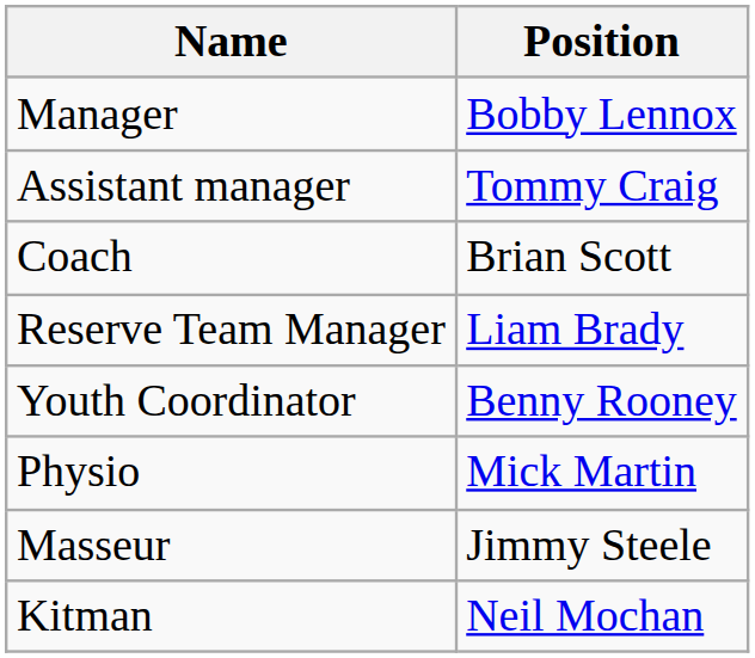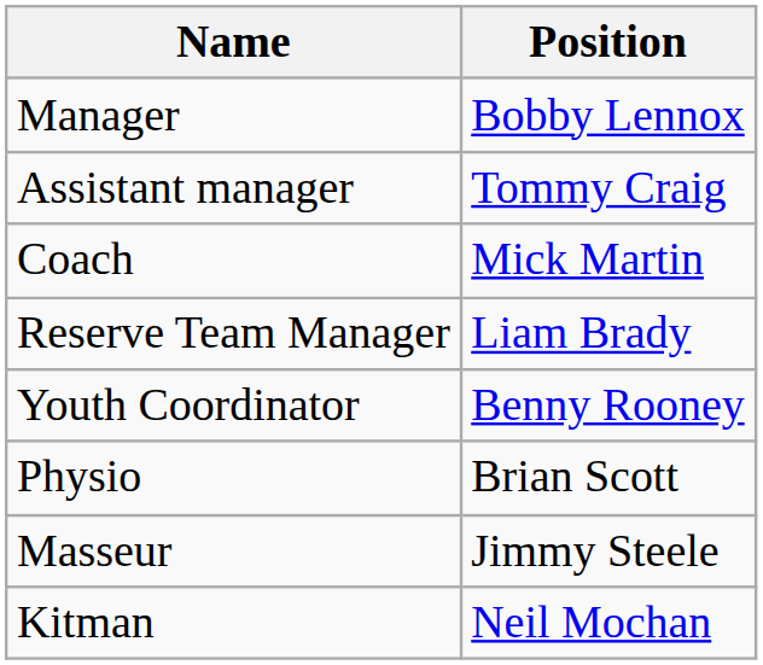 <table class="wikitable">
 <tr>
 <th>Name</th>
 <th>Position</th>
 </tr>
 <tr>
 <td>Manager</td>
 <td><a href='#'>Bobby Lennox</a></td>
 </tr>
 <tr>
 <td>Assistant manager</td>
 <td><a href='#'>Tommy Craig</a></td>
 </tr>
 <tr>
 <td>Coach</td>
-<td>Brian Scott</td>
+<td><a href='#'>Mick Martin</a></td>
 </tr>
 <tr>
 <td>Reserve Team Manager</td>
 <td><a href='#'>Liam Brady</a></td>
 </tr>
 <tr>
 <td>Youth Coordinator</td>
 <td><a href='#'>Benny Rooney</a></td>
 </tr>
 <tr>
 <td>Physio</td>
-<td><a href='#'>Mick Martin</a></td>
+<td>Brian Scott</td>
 </tr>
 <tr>
 <td>Masseur</td>
 <td>Jimmy Steele</td>
 </tr>
 <tr>
 <td>Kitman</td>
 <td><a href='#'>Neil Mochan</a></td>
 </tr>
 </table>
